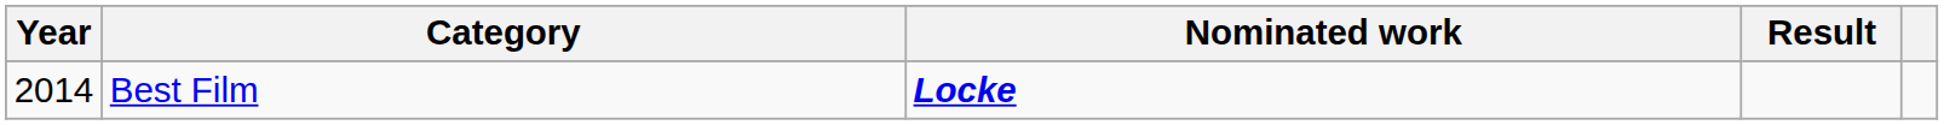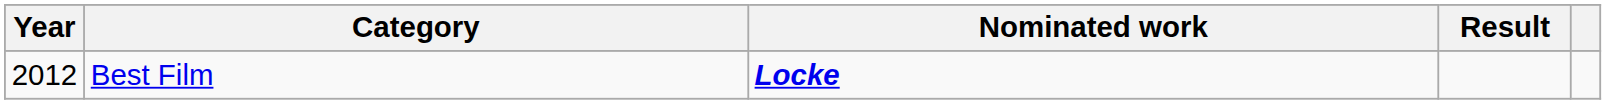 <table class="wikitable sortable">
 <tr>
 <th scope="col" style="width:1em;">Year</th>
 <th scope="col" style="width:39em;">Category</th>
 <th scope="col" style="width:40em;">Nominated work</th>
 <th scope="col" style="width:5em;">Result</th>
 <th scope="col" style="width:1em;"class="unsortable"></th>
 </tr>
 <tr>
-<td>2014</td>
+<td>2012</td>
 <td><a href='#'>Best Film</a></td>
 <td><strong><em><a href='#'>Locke</a></em></strong></td>
 <td></td>
 <td></td>
 </tr>
 </table>
